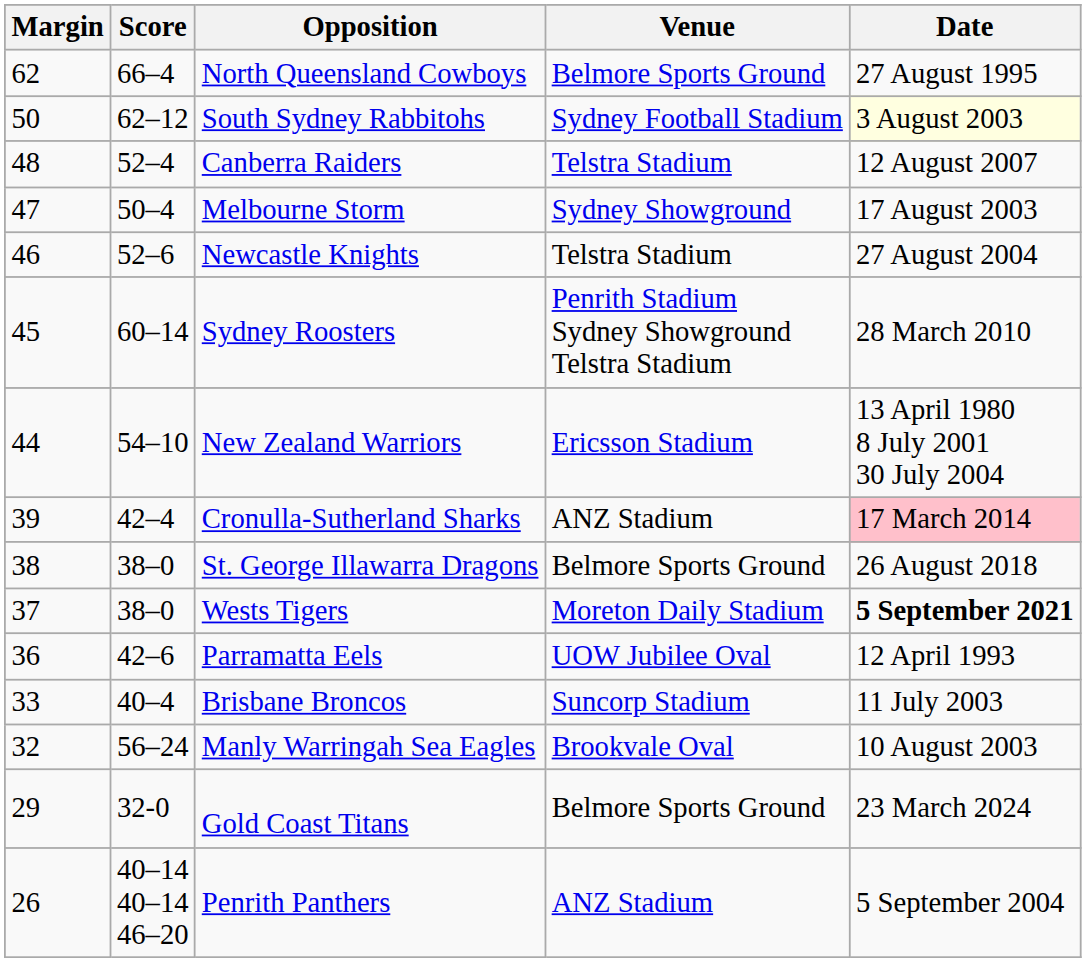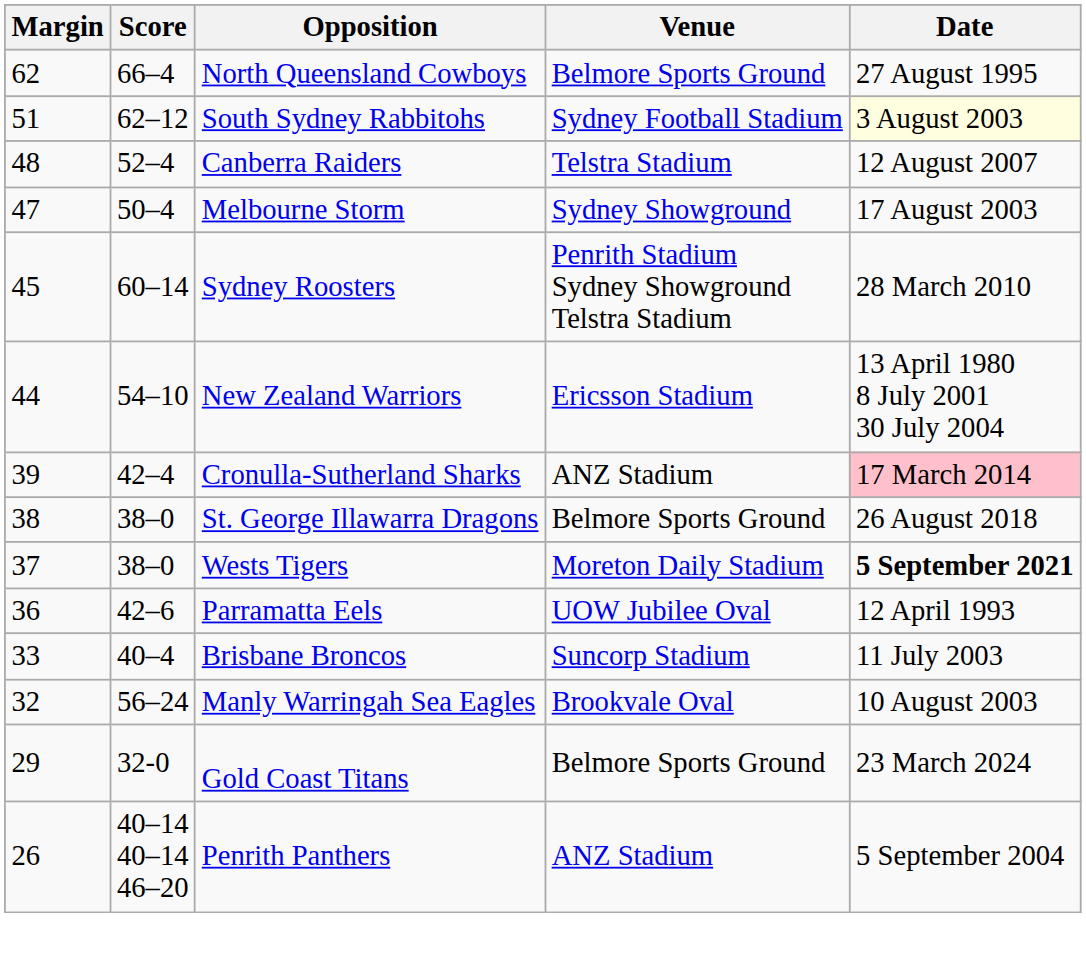 <table class="wikitable" style="text-align:left;">
 <tr>
 <th>Margin</th>
 <th>Score</th>
 <th>Opposition</th>
 <th>Venue</th>
 <th>Date</th>
 </tr>
 <tr>
 <td>62</td>
 <td>66–4</td>
 <td> <a href='#'>North Queensland Cowboys</a></td>
 <td><a href='#'>Belmore Sports Ground</a></td>
 <td>27 August 1995</td>
 </tr>
 <tr>
-<td>50</td>
+<td>51</td>
 <td>62–12</td>
 <td> <a href='#'>South Sydney Rabbitohs</a></td>
 <td><a href='#'>Sydney Football Stadium</a></td>
 <td style="background: lightyellow;">3 August 2003</td>
 </tr>
 <tr>
 <td>48</td>
 <td>52–4</td>
 <td> <a href='#'>Canberra Raiders</a></td>
 <td><a href='#'>Telstra Stadium</a></td>
 <td>12 August 2007</td>
 </tr>
 <tr>
 <td>47</td>
 <td>50–4</td>
 <td> <a href='#'>Melbourne Storm</a></td>
 <td><a href='#'>Sydney Showground</a></td>
 <td>17 August 2003</td>
-</tr>
-<tr>
-<td>46</td>
-<td>52–6</td>
-<td> <a href='#'>Newcastle Knights</a></td>
-<td>Telstra Stadium</td>
-<td>27 August 2004</td>
 </tr>
 <tr>
 <td>45</td>
 <td>60–14</td>
 <td> <a href='#'>Sydney Roosters</a></td>
 <td><a href='#'>Penrith Stadium</a><br>Sydney Showground<br>Telstra Stadium</td>
 <td>28 March 2010</td>
 </tr>
 <tr>
 <td>44</td>
 <td>54–10</td>
 <td> <a href='#'>New Zealand Warriors</a></td>
 <td><a href='#'>Ericsson Stadium</a></td>
 <td>13 April 1980<br>8 July 2001<br>30 July 2004</td>
 </tr>
 <tr>
 <td>39</td>
 <td>42–4</td>
 <td> <a href='#'>Cronulla-Sutherland Sharks</a></td>
 <td>ANZ Stadium</td>
 <td style="background: pink;">17 March 2014</td>
 </tr>
 <tr>
 <td>38</td>
 <td>38–0</td>
 <td> <a href='#'>St. George Illawarra Dragons</a></td>
 <td>Belmore Sports Ground</td>
 <td>26 August 2018</td>
 </tr>
 <tr>
 <td>37</td>
 <td>38–0</td>
 <td> <a href='#'>Wests Tigers</a></td>
 <td><a href='#'>Moreton Daily Stadium</a></td>
 <td><strong>5 September 2021</strong></td>
 </tr>
 <tr>
 <td>36</td>
 <td>42–6</td>
 <td> <a href='#'>Parramatta Eels</a></td>
 <td><a href='#'>UOW Jubilee Oval</a></td>
 <td>12 April 1993</td>
 </tr>
 <tr>
 <td>33</td>
 <td>40–4</td>
 <td> <a href='#'>Brisbane Broncos</a></td>
 <td><a href='#'>Suncorp Stadium</a></td>
 <td>11 July 2003</td>
 </tr>
 <tr>
 <td>32</td>
 <td>56–24</td>
 <td> <a href='#'>Manly Warringah Sea Eagles</a></td>
 <td><a href='#'>Brookvale Oval</a></td>
 <td>10 August 2003</td>
 </tr>
 <tr>
 <td>29</td>
 <td>32-0</td>
 <td><br> <a href='#'>Gold Coast Titans</a></td>
 <td>Belmore Sports Ground</td>
 <td>23 March 2024</td>
 </tr>
 <tr>
 <td>26</td>
 <td>40–14<br>40–14<br>46–20</td>
 <td> <a href='#'>Penrith Panthers</a></td>
 <td><a href='#'>ANZ Stadium</a></td>
 <td>5 September 2004</td>
 </tr>
 </table>
